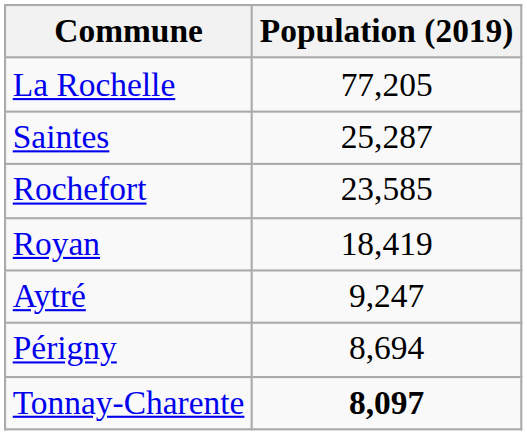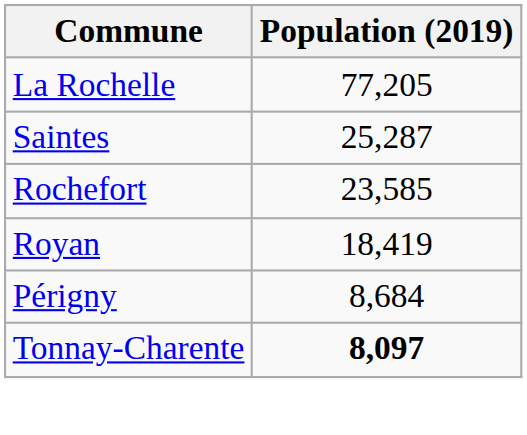 <table class=wikitable>
 <tr>
 <th>Commune</th>
 <th>Population (2019)</th>
 </tr>
 <tr>
 <td><a href='#'>La Rochelle</a></td>
 <td style="text-align: center;">77,205</td>
 </tr>
 <tr>
 <td><a href='#'>Saintes</a></td>
 <td style="text-align: center;">25,287</td>
 </tr>
 <tr>
 <td><a href='#'>Rochefort</a></td>
 <td style="text-align: center;">23,585</td>
 </tr>
 <tr>
 <td><a href='#'>Royan</a></td>
 <td style="text-align: center;">18,419</td>
 </tr>
 <tr>
-<td><a href='#'>Aytré</a></td>
-<td style="text-align: center;">9,247</td>
-</tr>
-<tr>
 <td><a href='#'>Périgny</a></td>
-<td style="text-align: center;">8,694</td>
+<td style="text-align: center;">8,684</td>
 </tr>
 <tr>
 <td><a href='#'>Tonnay-Charente</a></td>
 <td style="text-align: center;"><strong>8,097</strong></td>
 </tr>
 </table>
